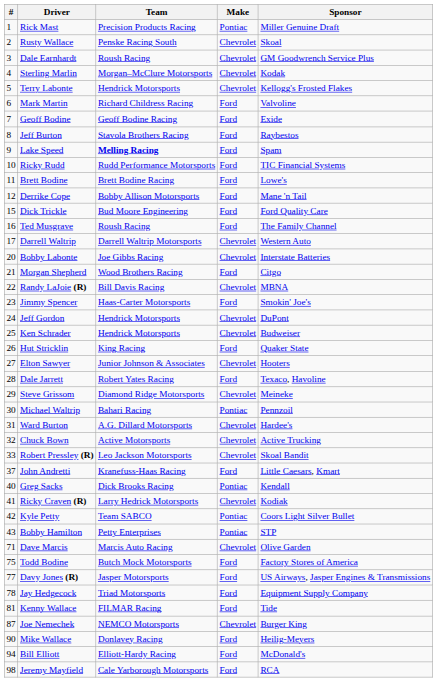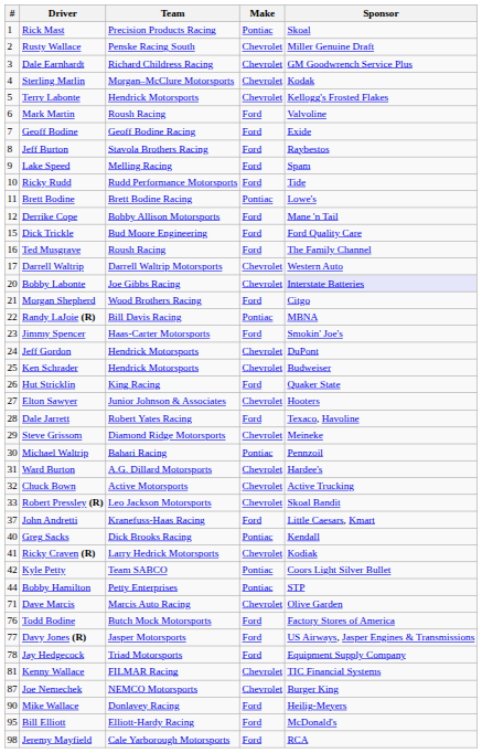 <table class="wikitable" style="font-size:95%">
 <tr>
 <th>#</th>
 <th>Driver</th>
 <th>Team</th>
 <th>Make</th>
 <th>Sponsor</th>
 </tr>
 <tr>
 <td>1</td>
 <td><a href='#'>Rick Mast</a></td>
 <td><a href='#'>Precision Products Racing</a></td>
 <td><a href='#'>Pontiac</a></td>
-<td><a href='#'>Miller Genuine Draft</a></td>
+<td><a href='#'>Skoal</a></td>
 </tr>
 <tr>
 <td>2</td>
 <td><a href='#'>Rusty Wallace</a></td>
 <td><a href='#'>Penske Racing South</a></td>
 <td><a href='#'>Chevrolet</a></td>
-<td><a href='#'>Skoal</a></td>
+<td><a href='#'>Miller Genuine Draft</a></td>
 </tr>
 <tr>
 <td>3</td>
 <td><a href='#'>Dale Earnhardt</a></td>
-<td><a href='#'>Roush Racing</a></td>
+<td><a href='#'>Richard Childress Racing</a></td>
 <td><a href='#'>Chevrolet</a></td>
 <td><a href='#'>GM Goodwrench Service Plus</a></td>
 </tr>
 <tr>
 <td>4</td>
 <td><a href='#'>Sterling Marlin</a></td>
 <td><a href='#'>Morgan–McClure Motorsports</a></td>
 <td><a href='#'>Chevrolet</a></td>
 <td><a href='#'>Kodak</a></td>
 </tr>
 <tr>
 <td>5</td>
 <td><a href='#'>Terry Labonte</a></td>
 <td><a href='#'>Hendrick Motorsports</a></td>
 <td><a href='#'>Chevrolet</a></td>
 <td><a href='#'>Kellogg's Frosted Flakes</a></td>
 </tr>
 <tr>
 <td>6</td>
 <td><a href='#'>Mark Martin</a></td>
-<td><a href='#'>Richard Childress Racing</a></td>
+<td><a href='#'>Roush Racing</a></td>
 <td><a href='#'>Ford</a></td>
 <td><a href='#'>Valvoline</a></td>
 </tr>
 <tr>
 <td>7</td>
 <td><a href='#'>Geoff Bodine</a></td>
 <td><a href='#'>Geoff Bodine Racing</a></td>
 <td><a href='#'>Ford</a></td>
 <td><a href='#'>Exide</a></td>
 </tr>
 <tr>
 <td>8</td>
 <td><a href='#'>Jeff Burton</a></td>
 <td><a href='#'>Stavola Brothers Racing</a></td>
 <td><a href='#'>Ford</a></td>
 <td><a href='#'>Raybestos</a></td>
 </tr>
 <tr>
 <td>9</td>
 <td><a href='#'>Lake Speed</a></td>
-<td><strong><a href='#'>Melling Racing</a></strong></td>
+<td><a href='#'>Melling Racing</a></td>
 <td><a href='#'>Ford</a></td>
 <td><a href='#'>Spam</a></td>
 </tr>
 <tr>
 <td>10</td>
 <td><a href='#'>Ricky Rudd</a></td>
 <td><a href='#'>Rudd Performance Motorsports</a></td>
 <td><a href='#'>Ford</a></td>
-<td><a href='#'>TIC Financial Systems</a></td>
+<td><a href='#'>Tide</a></td>
 </tr>
 <tr>
 <td>11</td>
 <td><a href='#'>Brett Bodine</a></td>
 <td><a href='#'>Brett Bodine Racing</a></td>
-<td><a href='#'>Ford</a></td>
+<td><a href='#'>Pontiac</a></td>
 <td><a href='#'>Lowe's</a></td>
 </tr>
 <tr>
 <td>12</td>
 <td><a href='#'>Derrike Cope</a></td>
 <td><a href='#'>Bobby Allison Motorsports</a></td>
 <td><a href='#'>Ford</a></td>
 <td><a href='#'>Mane 'n Tail</a></td>
 </tr>
 <tr>
 <td>15</td>
 <td><a href='#'>Dick Trickle</a></td>
 <td><a href='#'>Bud Moore Engineering</a></td>
 <td><a href='#'>Ford</a></td>
 <td><a href='#'>Ford Quality Care</a></td>
 </tr>
 <tr>
 <td>16</td>
 <td><a href='#'>Ted Musgrave</a></td>
 <td><a href='#'>Roush Racing</a></td>
 <td><a href='#'>Ford</a></td>
 <td><a href='#'>The Family Channel</a></td>
 </tr>
 <tr>
 <td>17</td>
 <td><a href='#'>Darrell Waltrip</a></td>
 <td><a href='#'>Darrell Waltrip Motorsports</a></td>
 <td><a href='#'>Chevrolet</a></td>
 <td><a href='#'>Western Auto</a></td>
 </tr>
 <tr>
 <td>20</td>
 <td><a href='#'>Bobby Labonte</a></td>
 <td><a href='#'>Joe Gibbs Racing</a></td>
 <td><a href='#'>Chevrolet</a></td>
-<td><a href='#'>Interstate Batteries</a></td>
+<td style="background: lavender;"><a href='#'>Interstate Batteries</a></td>
 </tr>
 <tr>
 <td>21</td>
 <td><a href='#'>Morgan Shepherd</a></td>
 <td><a href='#'>Wood Brothers Racing</a></td>
 <td><a href='#'>Ford</a></td>
 <td><a href='#'>Citgo</a></td>
 </tr>
 <tr>
 <td>22</td>
 <td><a href='#'>Randy LaJoie</a> <strong>(R)</strong></td>
 <td><a href='#'>Bill Davis Racing</a></td>
-<td><a href='#'>Chevrolet</a></td>
+<td><a href='#'>Pontiac</a></td>
 <td><a href='#'>MBNA</a></td>
 </tr>
 <tr>
 <td>23</td>
 <td><a href='#'>Jimmy Spencer</a></td>
 <td><a href='#'>Haas-Carter Motorsports</a></td>
 <td><a href='#'>Ford</a></td>
 <td><a href='#'>Smokin' Joe's</a></td>
 </tr>
 <tr>
 <td>24</td>
 <td><a href='#'>Jeff Gordon</a></td>
 <td><a href='#'>Hendrick Motorsports</a></td>
 <td><a href='#'>Chevrolet</a></td>
 <td><a href='#'>DuPont</a></td>
 </tr>
 <tr>
 <td>25</td>
 <td><a href='#'>Ken Schrader</a></td>
 <td><a href='#'>Hendrick Motorsports</a></td>
 <td><a href='#'>Chevrolet</a></td>
 <td><a href='#'>Budweiser</a></td>
 </tr>
 <tr>
 <td>26</td>
 <td><a href='#'>Hut Stricklin</a></td>
 <td><a href='#'>King Racing</a></td>
 <td><a href='#'>Ford</a></td>
 <td><a href='#'>Quaker State</a></td>
 </tr>
 <tr>
 <td>27</td>
 <td><a href='#'>Elton Sawyer</a></td>
 <td><a href='#'>Junior Johnson & Associates</a></td>
 <td><a href='#'>Chevrolet</a></td>
 <td><a href='#'>Hooters</a></td>
 </tr>
 <tr>
 <td>28</td>
 <td><a href='#'>Dale Jarrett</a></td>
 <td><a href='#'>Robert Yates Racing</a></td>
 <td><a href='#'>Ford</a></td>
 <td><a href='#'>Texaco</a>, <a href='#'>Havoline</a></td>
 </tr>
 <tr>
 <td>29</td>
 <td><a href='#'>Steve Grissom</a></td>
 <td><a href='#'>Diamond Ridge Motorsports</a></td>
 <td><a href='#'>Chevrolet</a></td>
 <td><a href='#'>Meineke</a></td>
 </tr>
 <tr>
 <td>30</td>
 <td><a href='#'>Michael Waltrip</a></td>
 <td><a href='#'>Bahari Racing</a></td>
 <td><a href='#'>Pontiac</a></td>
 <td><a href='#'>Pennzoil</a></td>
 </tr>
 <tr>
 <td>31</td>
 <td><a href='#'>Ward Burton</a></td>
 <td><a href='#'>A.G. Dillard Motorsports</a></td>
 <td><a href='#'>Chevrolet</a></td>
 <td><a href='#'>Hardee's</a></td>
 </tr>
 <tr>
 <td>32</td>
 <td><a href='#'>Chuck Bown</a></td>
 <td><a href='#'>Active Motorsports</a></td>
 <td><a href='#'>Chevrolet</a></td>
 <td><a href='#'>Active Trucking</a></td>
 </tr>
 <tr>
 <td>33</td>
 <td><a href='#'>Robert Pressley</a> <strong>(R)</strong></td>
 <td><a href='#'>Leo Jackson Motorsports</a></td>
 <td><a href='#'>Chevrolet</a></td>
 <td><a href='#'>Skoal Bandit</a></td>
 </tr>
 <tr>
 <td>37</td>
 <td><a href='#'>John Andretti</a></td>
 <td><a href='#'>Kranefuss-Haas Racing</a></td>
 <td><a href='#'>Ford</a></td>
 <td><a href='#'>Little Caesars</a>, <a href='#'>Kmart</a></td>
 </tr>
 <tr>
 <td>40</td>
 <td><a href='#'>Greg Sacks</a></td>
 <td><a href='#'>Dick Brooks Racing</a></td>
 <td><a href='#'>Pontiac</a></td>
 <td><a href='#'>Kendall</a></td>
 </tr>
 <tr>
 <td>41</td>
 <td><a href='#'>Ricky Craven</a> <strong>(R)</strong></td>
 <td><a href='#'>Larry Hedrick Motorsports</a></td>
 <td><a href='#'>Chevrolet</a></td>
 <td><a href='#'>Kodiak</a></td>
 </tr>
 <tr>
 <td>42</td>
 <td><a href='#'>Kyle Petty</a></td>
 <td><a href='#'>Team SABCO</a></td>
 <td><a href='#'>Pontiac</a></td>
 <td><a href='#'>Coors Light Silver Bullet</a></td>
 </tr>
 <tr>
-<td>43</td>
+<td>44</td>
 <td><a href='#'>Bobby Hamilton</a></td>
 <td><a href='#'>Petty Enterprises</a></td>
 <td><a href='#'>Pontiac</a></td>
 <td><a href='#'>STP</a></td>
 </tr>
 <tr>
 <td>71</td>
 <td><a href='#'>Dave Marcis</a></td>
 <td><a href='#'>Marcis Auto Racing</a></td>
 <td><a href='#'>Chevrolet</a></td>
 <td><a href='#'>Olive Garden</a></td>
 </tr>
 <tr>
-<td>75</td>
+<td>76</td>
 <td><a href='#'>Todd Bodine</a></td>
 <td><a href='#'>Butch Mock Motorsports</a></td>
 <td><a href='#'>Ford</a></td>
 <td><a href='#'>Factory Stores of America</a></td>
 </tr>
 <tr>
 <td>77</td>
 <td><a href='#'>Davy Jones</a> <strong>(R)</strong></td>
 <td><a href='#'>Jasper Motorsports</a></td>
 <td><a href='#'>Ford</a></td>
 <td><a href='#'>US Airways</a>, <a href='#'>Jasper Engines & Transmissions</a></td>
 </tr>
 <tr>
 <td>78</td>
 <td><a href='#'>Jay Hedgecock</a></td>
 <td><a href='#'>Triad Motorsports</a></td>
 <td><a href='#'>Ford</a></td>
 <td><a href='#'>Equipment Supply Company</a></td>
 </tr>
 <tr>
 <td>81</td>
 <td><a href='#'>Kenny Wallace</a></td>
 <td><a href='#'>FILMAR Racing</a></td>
-<td><a href='#'>Ford</a></td>
-<td><a href='#'>Tide</a></td>
+<td><a href='#'>Chevrolet</a></td>
+<td><a href='#'>TIC Financial Systems</a></td>
 </tr>
 <tr>
 <td>87</td>
 <td><a href='#'>Joe Nemechek</a></td>
 <td><a href='#'>NEMCO Motorsports</a></td>
 <td><a href='#'>Chevrolet</a></td>
 <td><a href='#'>Burger King</a></td>
 </tr>
 <tr>
 <td>90</td>
 <td><a href='#'>Mike Wallace</a></td>
 <td><a href='#'>Donlavey Racing</a></td>
 <td><a href='#'>Ford</a></td>
 <td><a href='#'>Heilig-Meyers</a></td>
 </tr>
 <tr>
-<td>94</td>
+<td>95</td>
 <td><a href='#'>Bill Elliott</a></td>
 <td><a href='#'>Elliott-Hardy Racing</a></td>
 <td><a href='#'>Ford</a></td>
 <td><a href='#'>McDonald's</a></td>
 </tr>
 <tr>
 <td>98</td>
 <td><a href='#'>Jeremy Mayfield</a></td>
 <td><a href='#'>Cale Yarborough Motorsports</a></td>
 <td><a href='#'>Ford</a></td>
 <td><a href='#'>RCA</a></td>
 </tr>
 </table>
